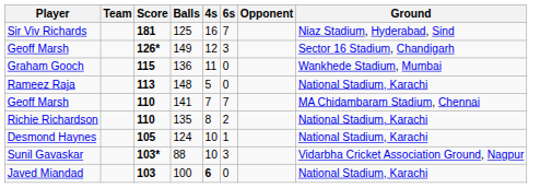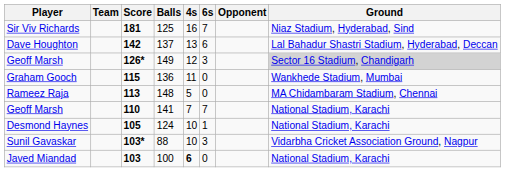 <table class="wikitable sortable">
 <tr>
 <th>Player</th>
 <th>Team</th>
 <th>Score</th>
 <th>Balls</th>
 <th>4s</th>
 <th>6s</th>
 <th>Opponent</th>
 <th>Ground</th>
 </tr>
 <tr>
 <td><a href='#'>Sir Viv Richards</a></td>
 <td></td>
 <td><strong>181</strong></td>
 <td>125</td>
 <td>16</td>
 <td>7</td>
 <td></td>
 <td><a href='#'>Niaz Stadium</a>, <a href='#'>Hyderabad</a>, <a href='#'>Sind</a></td>
 </tr>
 <tr>
+<td><a href='#'>Dave Houghton</a></td>
+<td></td>
+<td><strong>142</strong></td>
+<td>137</td>
+<td>13</td>
+<td>6</td>
+<td></td>
+<td><a href='#'>Lal Bahadur Shastri Stadium</a>, <a href='#'>Hyderabad</a>, <a href='#'>Deccan</a></td>
+</tr>
+<tr>
 <td><a href='#'>Geoff Marsh</a></td>
 <td></td>
 <td><strong>126*</strong></td>
 <td>149</td>
 <td>12</td>
 <td>3</td>
 <td></td>
-<td><a href='#'>Sector 16 Stadium</a>, <a href='#'>Chandigarh</a></td>
+<td style="background: lightgrey;"><a href='#'>Sector 16 Stadium</a>, <a href='#'>Chandigarh</a></td>
 </tr>
 <tr>
 <td><a href='#'>Graham Gooch</a></td>
 <td></td>
 <td><strong>115</strong></td>
 <td>136</td>
 <td>11</td>
 <td>0</td>
 <td></td>
 <td><a href='#'>Wankhede Stadium</a>, <a href='#'>Mumbai</a></td>
 </tr>
 <tr>
 <td><a href='#'>Rameez Raja</a></td>
 <td></td>
 <td><strong>113</strong></td>
 <td>148</td>
 <td>5</td>
 <td>0</td>
 <td></td>
-<td><a href='#'>National Stadium, Karachi</a></td>
+<td><a href='#'>MA Chidambaram Stadium</a>, <a href='#'>Chennai</a></td>
 </tr>
 <tr>
 <td><a href='#'>Geoff Marsh</a></td>
 <td></td>
 <td><strong>110</strong></td>
 <td>141</td>
 <td>7</td>
 <td>7</td>
-<td></td>
-<td><a href='#'>MA Chidambaram Stadium</a>, <a href='#'>Chennai</a></td>
-</tr>
-<tr>
-<td><a href='#'>Richie Richardson</a></td>
-<td></td>
-<td><strong>110</strong></td>
-<td>135</td>
-<td>8</td>
-<td>2</td>
 <td></td>
 <td><a href='#'>National Stadium, Karachi</a></td>
 </tr>
 <tr>
 <td><a href='#'>Desmond Haynes</a></td>
 <td></td>
 <td><strong>105</strong></td>
 <td>124</td>
 <td>10</td>
 <td>1</td>
 <td></td>
 <td><a href='#'>National Stadium, Karachi</a></td>
 </tr>
 <tr>
 <td><a href='#'>Sunil Gavaskar</a></td>
 <td></td>
 <td><strong>103*</strong></td>
 <td>88</td>
 <td>10</td>
 <td>3</td>
 <td></td>
 <td><a href='#'>Vidarbha Cricket Association Ground</a>, <a href='#'>Nagpur</a></td>
 </tr>
 <tr>
 <td><a href='#'>Javed Miandad</a></td>
 <td></td>
 <td><strong>103</strong></td>
 <td>100</td>
 <td><strong>6</strong></td>
 <td>0</td>
 <td></td>
 <td><a href='#'>National Stadium, Karachi</a></td>
 </tr>
 </table>
